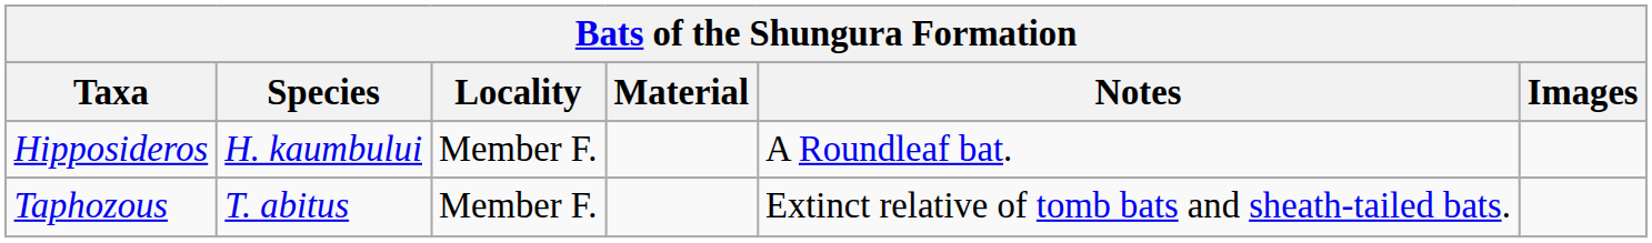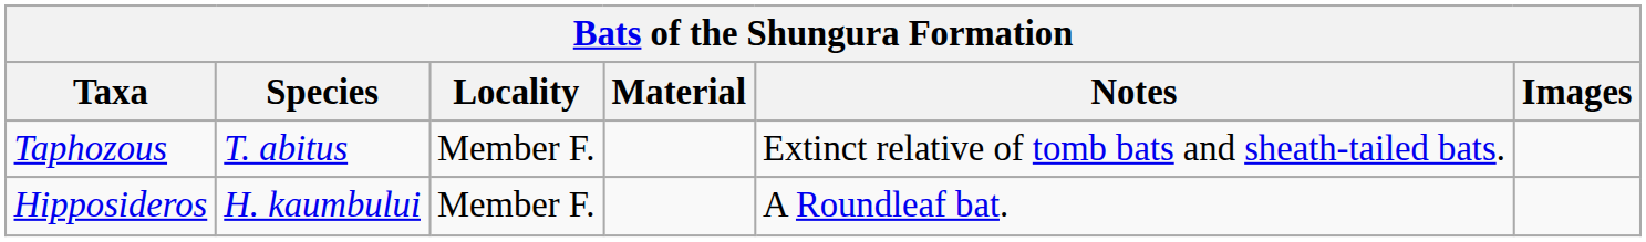 <table class="wikitable" align="center">
 <tr>
 <th colspan="6" align="center"><strong><a href='#'>Bats</a></strong> of the Shungura Formation</th>
 </tr>
 <tr>
 <th>Taxa</th>
 <th>Species</th>
 <th>Locality</th>
 <th>Material</th>
 <th>Notes</th>
 <th>Images</th>
 </tr>
 <tr>
+<td><em><a href='#'>Taphozous</a></em></td>
+<td><em><a href='#'>T. abitus</a></em></td>
+<td>Member F.</td>
+<td></td>
+<td>Extinct relative of <a href='#'>tomb bats</a> and <a href='#'>sheath-tailed bats</a>.</td>
+<td></td>
+</tr>
+<tr>
 <td><em><a href='#'>Hipposideros</a></em></td>
 <td><em><a href='#'>H. kaumbului</a></em></td>
 <td>Member F.</td>
 <td></td>
 <td>A <a href='#'>Roundleaf bat</a>.</td>
 <td></td>
 </tr>
-<tr>
-<td><em><a href='#'>Taphozous</a></em></td>
-<td><em><a href='#'>T. abitus</a></em></td>
-<td>Member F.</td>
-<td></td>
-<td>Extinct relative of <a href='#'>tomb bats</a> and <a href='#'>sheath-tailed bats</a>.</td>
-<td></td>
-</tr>
 </table>
